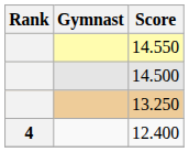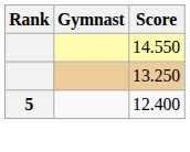 <table class="wikitable sortable" style="text-align:center; font-size:95%">
 <tr>
 <th scope=col>Rank</th>
 <th scope=col>Gymnast</th>
 <th scope=col>Score</th>
 </tr>
 <tr bgcolor=fffcaf>
 <th scope=row style="text-align:center"></th>
 <td align=left></td>
 <td>14.550</td>
 </tr>
-<tr bgcolor=e5e5e5>
-<th scope=row style="text-align:center"></th>
-<td align=left></td>
-<td>14.500</td>
-</tr>
 <tr bgcolor=eecc99>
 <th scope=row style="text-align:center"></th>
 <td align=left></td>
 <td>13.250</td>
 </tr>
 <tr>
-<th>4</th>
+<th>5</th>
 <td align=left></td>
 <td>12.400</td>
 </tr>
 <tr>
 </tr>
 </table>
